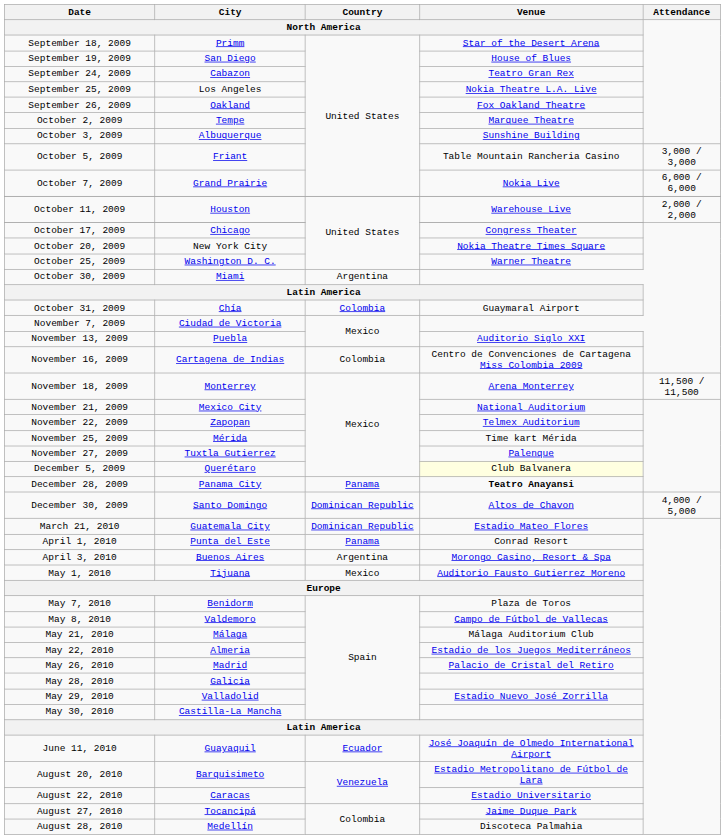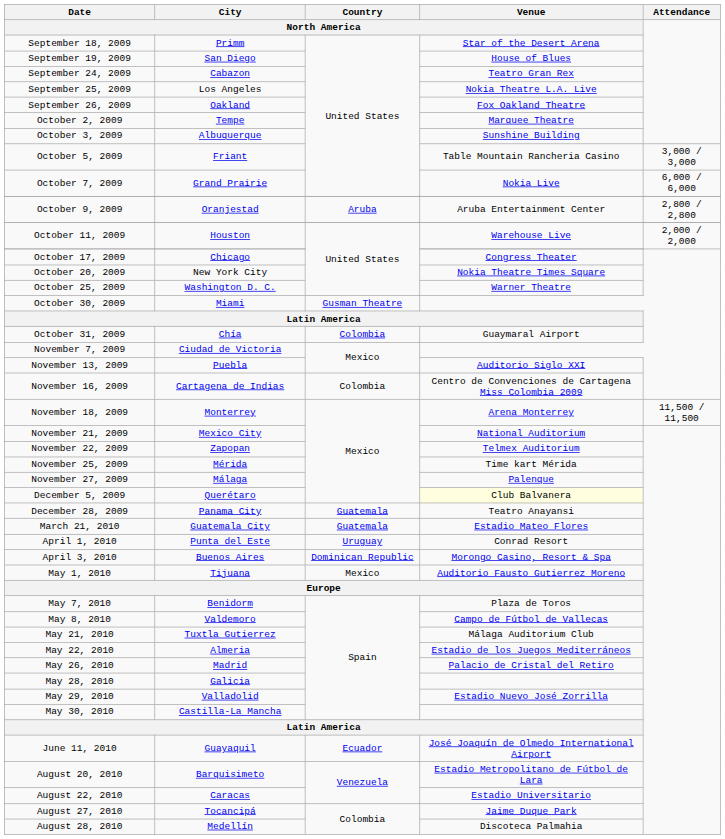 <table class="wikitable" style="text-align:center;">
 <tr>
 <th width="200">Date</th>
 <th width="200">City</th>
 <th width="150">Country</th>
 <th width="300">Venue</th>
 <th width="100">Attendance</th>
 </tr>
 <tr>
 <th colspan="4">North America</th>
 </tr>
 <tr>
 <td>September 18, 2009</td>
 <td><a href='#'>Primm</a></td>
 <td rowspan="9">United States</td>
 <td><a href='#'>Star of the Desert Arena</a></td>
 </tr>
 <tr>
 <td>September 19, 2009</td>
 <td><a href='#'>San Diego</a></td>
 <td><a href='#'>House of Blues</a></td>
 </tr>
 <tr>
 <td>September 24, 2009</td>
 <td><a href='#'>Cabazon</a></td>
 <td><a href='#'>Teatro Gran Rex</a></td>
 </tr>
 <tr>
 <td>September 25, 2009</td>
 <td>Los Angeles</td>
 <td><a href='#'>Nokia Theatre L.A. Live</a></td>
 </tr>
 <tr>
 <td>September 26, 2009</td>
 <td><a href='#'>Oakland</a></td>
 <td><a href='#'>Fox Oakland Theatre</a></td>
 </tr>
 <tr>
 <td>October 2, 2009</td>
 <td><a href='#'>Tempe</a></td>
 <td><a href='#'>Marquee Theatre</a></td>
 </tr>
 <tr>
 <td>October 3, 2009</td>
 <td><a href='#'>Albuquerque</a></td>
 <td><a href='#'>Sunshine Building</a></td>
 </tr>
 <tr>
 <td>October 5, 2009</td>
 <td><a href='#'>Friant</a></td>
 <td>Table Mountain Rancheria Casino</td>
 <td>3,000 / 3,000</td>
 </tr>
 <tr>
 <td>October 7, 2009</td>
 <td><a href='#'>Grand Prairie</a></td>
 <td><a href='#'>Nokia Live</a></td>
 <td>6,000 / 6,000</td>
 </tr>
 <tr>
 </tr>
 <tr>
+<td>October 9, 2009</td>
+<td><a href='#'>Oranjestad</a></td>
+<td><a href='#'>Aruba</a></td>
+<td>Aruba Entertainment Center</td>
+<td>2,800 / 2,800</td>
+</tr>
+<tr>
 </tr>
 <tr>
 <td>October 11, 2009</td>
 <td><a href='#'>Houston</a></td>
 <td rowspan="5">United States</td>
 <td><a href='#'>Warehouse Live</a></td>
 <td>2,000 / 2,000</td>
 </tr>
 <tr>
 </tr>
 <tr>
 <td>October 17, 2009</td>
 <td><a href='#'>Chicago</a></td>
 <td><a href='#'>Congress Theater</a></td>
 </tr>
 <tr>
 <td>October 20, 2009</td>
 <td>New York City</td>
 <td><a href='#'>Nokia Theatre Times Square</a></td>
 </tr>
 <tr>
 <td>October 25, 2009</td>
 <td><a href='#'>Washington D. C.</a></td>
 <td><a href='#'>Warner Theatre</a></td>
 </tr>
 <tr>
 <td>October 30, 2009</td>
 <td><a href='#'>Miami</a></td>
-<td>Argentina</td>
+<td><a href='#'>Gusman Theatre</a></td>
 </tr>
 <tr>
 <th colspan="4">Latin America</th>
 </tr>
 <tr>
 <td>October 31, 2009</td>
 <td><a href='#'>Chía</a></td>
 <td><a href='#'>Colombia</a></td>
 <td>Guaymaral Airport</td>
 </tr>
 <tr>
 <td>November 7, 2009</td>
 <td><a href='#'>Ciudad de Victoria</a></td>
 <td rowspan="2">Mexico</td>
 </tr>
 <tr>
 <td>November 13, 2009</td>
 <td><a href='#'>Puebla</a></td>
 <td><a href='#'>Auditorio Siglo XXI</a></td>
 </tr>
 <tr>
 <td>November 16, 2009</td>
 <td><a href='#'>Cartagena de Indias</a></td>
 <td>Colombia</td>
 <td>Centro de Convenciones de Cartagena<br><a href='#'>Miss Colombia 2009</a></td>
 </tr>
 <tr>
 <td>November 18, 2009</td>
 <td><a href='#'>Monterrey</a></td>
 <td rowspan="6">Mexico</td>
 <td><a href='#'>Arena Monterrey</a></td>
 <td>11,500 / 11,500</td>
 </tr>
 <tr>
 <td>November 21, 2009</td>
 <td><a href='#'>Mexico City</a></td>
 <td><a href='#'>National Auditorium</a></td>
 </tr>
 <tr>
 <td>November 22, 2009</td>
 <td><a href='#'>Zapopan</a></td>
 <td><a href='#'>Telmex Auditorium</a></td>
 </tr>
 <tr>
 <td>November 25, 2009</td>
 <td><a href='#'>Mérida</a></td>
 <td>Time kart Mérida</td>
 </tr>
 <tr>
 <td>November 27, 2009</td>
-<td><a href='#'>Tuxtla Gutierrez</a></td>
+<td><a href='#'>Málaga</a></td>
 <td><a href='#'>Palenque</a></td>
 </tr>
 <tr>
 <td>December 5, 2009</td>
 <td><a href='#'>Querétaro</a></td>
 <td style="background: lightyellow;">Club Balvanera</td>
 </tr>
 <tr>
 <td>December 28, 2009</td>
 <td><a href='#'>Panama City</a></td>
-<td><a href='#'>Panama</a></td>
-<td><strong>Teatro Anayansi</strong></td>
-</tr>
-<tr>
-<td>December 30, 2009</td>
-<td><a href='#'>Santo Domingo</a></td>
-<td><a href='#'>Dominican Republic</a></td>
-<td><a href='#'>Altos de Chavon</a></td>
-<td>4,000 / 5,000</td>
+<td><a href='#'>Guatemala</a></td>
+<td>Teatro Anayansi</td>
 </tr>
 <tr>
 <td>March 21, 2010 </td>
 <td><a href='#'>Guatemala City</a></td>
-<td><a href='#'>Dominican Republic</a></td>
+<td><a href='#'>Guatemala</a></td>
 <td><a href='#'>Estadio Mateo Flores</a></td>
 </tr>
 <tr>
 <td>April 1, 2010</td>
 <td><a href='#'>Punta del Este</a></td>
-<td><a href='#'>Panama</a></td>
+<td><a href='#'>Uruguay</a></td>
 <td>Conrad Resort</td>
 </tr>
 <tr>
 <td>April 3, 2010</td>
 <td><a href='#'>Buenos Aires</a></td>
-<td>Argentina</td>
+<td><a href='#'>Dominican Republic</a></td>
 <td><a href='#'>Morongo Casino, Resort & Spa</a></td>
 </tr>
 <tr>
 <td>May 1, 2010</td>
 <td><a href='#'>Tijuana</a></td>
 <td>Mexico</td>
 <td><a href='#'>Auditorio Fausto Gutierrez Moreno</a></td>
 </tr>
 <tr>
 <th colspan="4">Europe</th>
 </tr>
 <tr>
 <td>May 7, 2010</td>
 <td><a href='#'>Benidorm</a></td>
 <td rowspan="8">Spain</td>
 <td>Plaza de Toros</td>
 </tr>
 <tr>
 <td>May 8, 2010</td>
 <td><a href='#'>Valdemoro</a></td>
 <td><a href='#'>Campo de Fútbol de Vallecas</a></td>
 </tr>
 <tr>
 <td>May 21, 2010</td>
-<td><a href='#'>Málaga</a></td>
+<td><a href='#'>Tuxtla Gutierrez</a></td>
 <td>Málaga Auditorium Club</td>
 </tr>
 <tr>
 <td>May 22, 2010</td>
 <td><a href='#'>Almeria</a></td>
 <td><a href='#'>Estadio de los Juegos Mediterráneos</a></td>
 </tr>
 <tr>
 <td>May 26, 2010</td>
 <td><a href='#'>Madrid</a></td>
 <td><a href='#'>Palacio de Cristal del Retiro</a></td>
 </tr>
 <tr>
 <td>May 28, 2010</td>
 <td><a href='#'>Galicia</a></td>
 <td></td>
 </tr>
 <tr>
 <td>May 29, 2010</td>
 <td><a href='#'>Valladolid</a></td>
 <td><a href='#'>Estadio Nuevo José Zorrilla</a></td>
 </tr>
 <tr>
 <td>May 30, 2010</td>
 <td><a href='#'>Castilla-La Mancha</a></td>
 <td></td>
 </tr>
 <tr>
 <th colspan="4">Latin America</th>
 </tr>
 <tr>
 <td>June 11, 2010</td>
 <td><a href='#'>Guayaquil</a></td>
 <td><a href='#'>Ecuador</a></td>
 <td><a href='#'>José Joaquín de Olmedo International Airport</a></td>
 </tr>
 <tr>
 <td>August 20, 2010</td>
 <td><a href='#'>Barquisimeto</a></td>
 <td rowspan="2"><a href='#'>Venezuela</a></td>
 <td><a href='#'>Estadio Metropolitano de Fútbol de Lara</a></td>
 </tr>
 <tr>
 <td>August 22, 2010</td>
 <td><a href='#'>Caracas</a></td>
 <td><a href='#'>Estadio Universitario</a></td>
 </tr>
 <tr>
 <td>August 27, 2010</td>
 <td><a href='#'>Tocancipá</a></td>
 <td rowspan="3">Colombia</td>
 <td><a href='#'>Jaime Duque Park</a></td>
 </tr>
 <tr>
 <td>August 28, 2010</td>
 <td><a href='#'>Medellín</a></td>
 <td>Discoteca Palmahia</td>
 </tr>
 </table>
